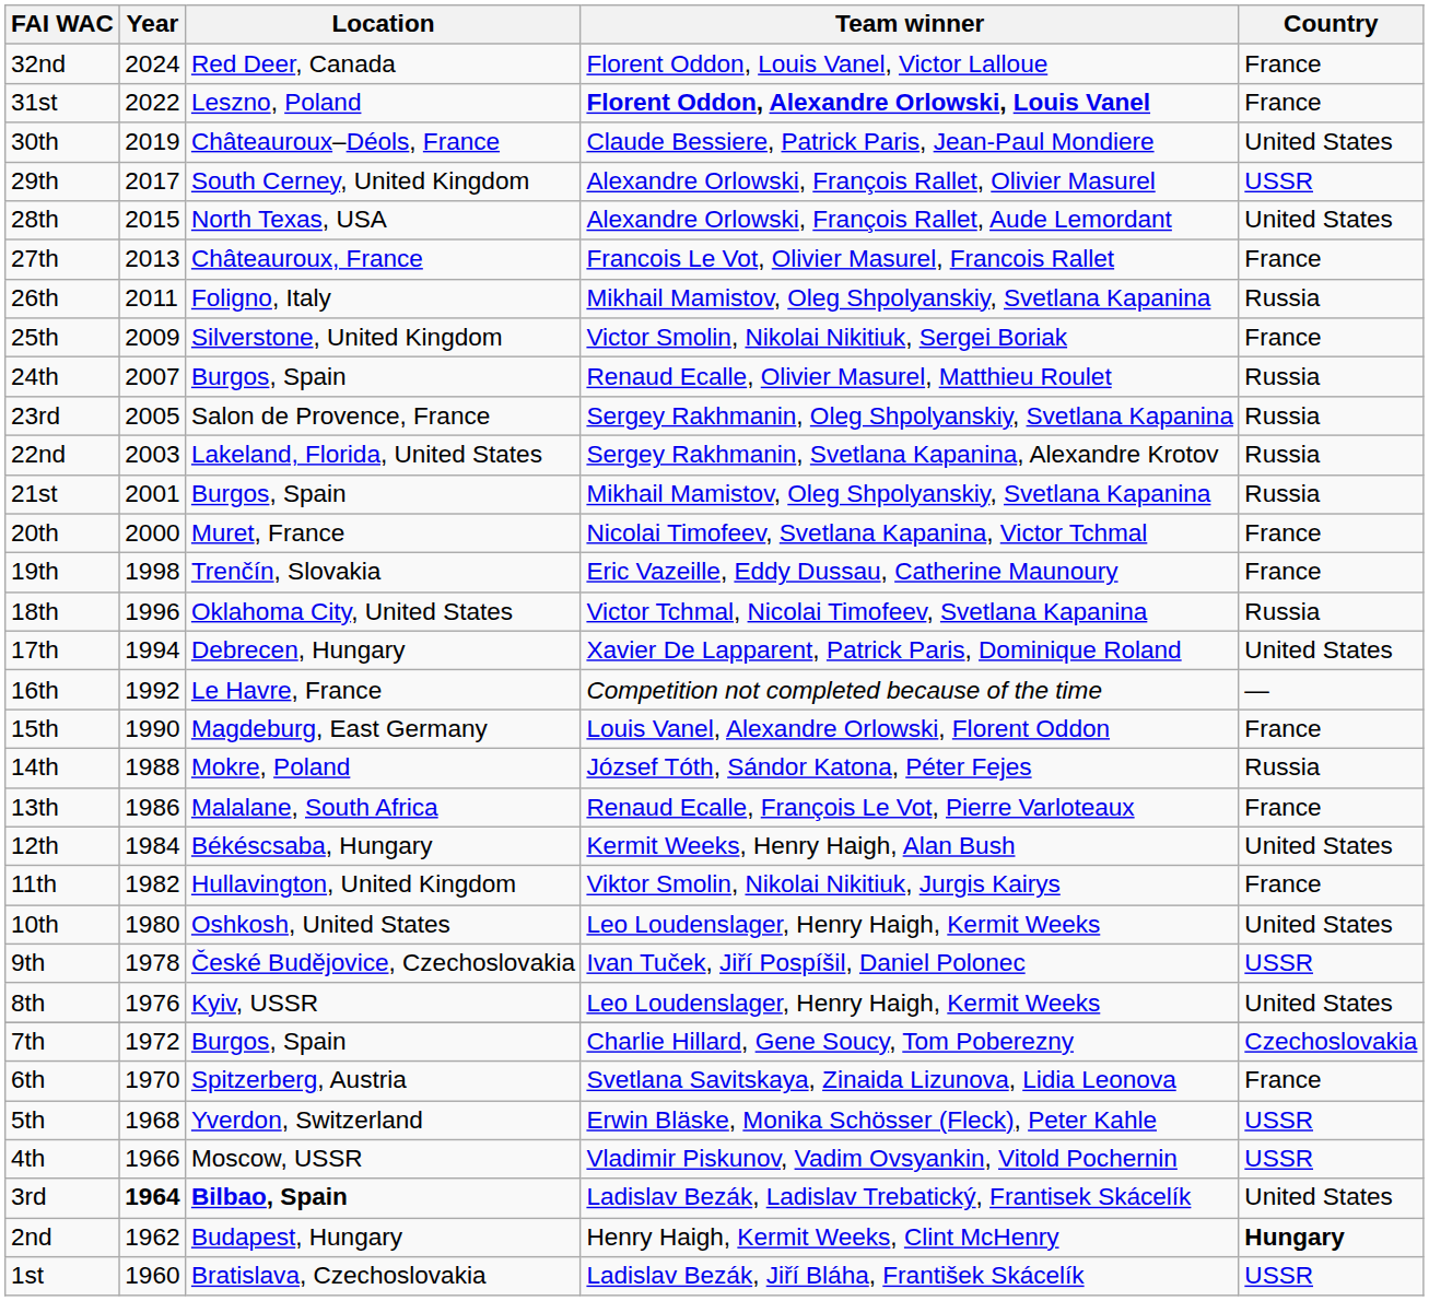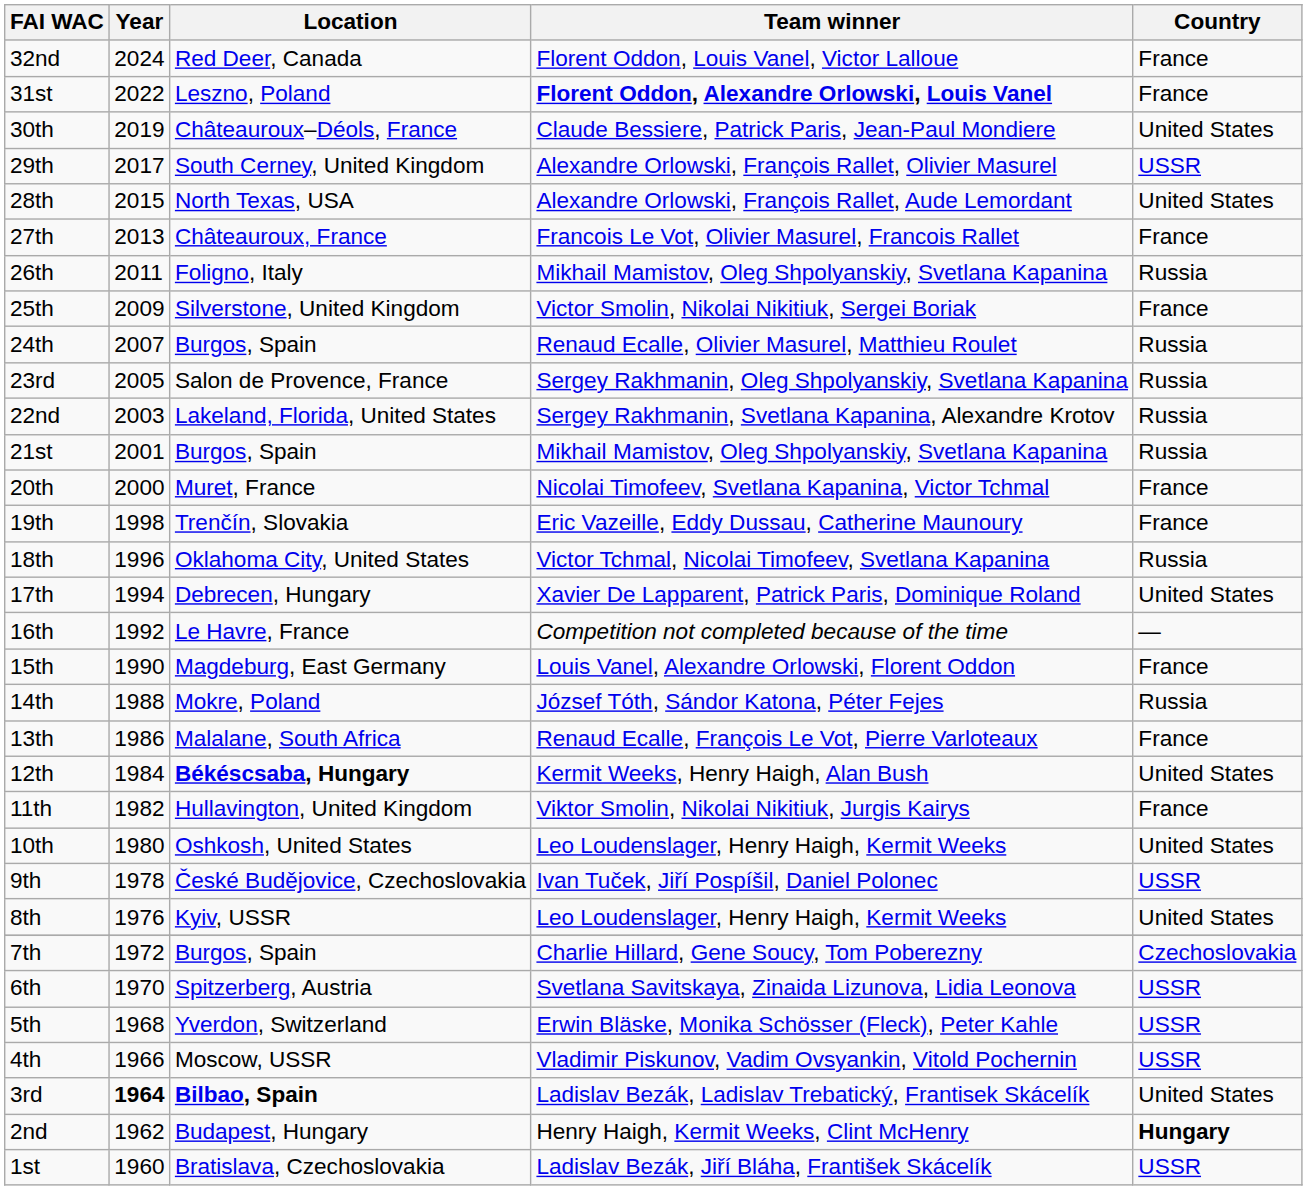 <table class="wikitable">
 <tr>
 <th>FAI WAC</th>
 <th>Year</th>
 <th>Location</th>
 <th>Team winner</th>
 <th>Country</th>
 </tr>
 <tr>
 <td>32nd</td>
 <td>2024</td>
 <td><a href='#'>Red Deer</a>, Canada</td>
 <td><a href='#'>Florent Oddon</a>, <a href='#'>Louis Vanel</a>, <a href='#'>Victor Lalloue</a></td>
 <td> France</td>
 </tr>
 <tr>
 <td>31st</td>
 <td>2022</td>
 <td><a href='#'>Leszno</a>, <a href='#'>Poland</a></td>
 <td><strong><a href='#'>Florent Oddon</a>, <a href='#'>Alexandre Orlowski</a>, <a href='#'>Louis Vanel</a></strong></td>
 <td> France</td>
 </tr>
 <tr>
 <td>30th</td>
 <td>2019</td>
 <td><a href='#'>Châteauroux</a>–<a href='#'>Déols</a>, <a href='#'>France</a></td>
 <td><a href='#'>Claude Bessiere</a>, <a href='#'>Patrick Paris</a>, <a href='#'>Jean-Paul Mondiere</a></td>
 <td> United States</td>
 </tr>
 <tr>
 <td>29th</td>
 <td>2017</td>
 <td><a href='#'>South Cerney</a>, United Kingdom</td>
 <td><a href='#'>Alexandre Orlowski</a>, <a href='#'>François Rallet</a>, <a href='#'>Olivier Masurel</a></td>
 <td> <a href='#'>USSR</a></td>
 </tr>
 <tr>
 <td>28th</td>
 <td>2015</td>
 <td><a href='#'>North Texas</a>, USA</td>
 <td><a href='#'>Alexandre Orlowski</a>, <a href='#'>François Rallet</a>, <a href='#'>Aude Lemordant</a></td>
 <td> United States</td>
 </tr>
 <tr>
 <td>27th</td>
 <td>2013</td>
 <td><a href='#'>Châteauroux, France</a></td>
 <td><a href='#'>Francois Le Vot</a>, <a href='#'>Olivier Masurel</a>, <a href='#'>Francois Rallet</a></td>
 <td> France</td>
 </tr>
 <tr>
 <td>26th</td>
 <td>2011</td>
 <td><a href='#'>Foligno</a>, Italy</td>
 <td><a href='#'>Mikhail Mamistov</a>, <a href='#'>Oleg Shpolyanskiy</a>, <a href='#'>Svetlana Kapanina</a></td>
 <td> Russia</td>
 </tr>
 <tr>
 <td>25th</td>
 <td>2009</td>
 <td><a href='#'>Silverstone</a>, United Kingdom</td>
 <td><a href='#'>Victor Smolin</a>, <a href='#'>Nikolai Nikitiuk</a>, <a href='#'>Sergei Boriak</a></td>
 <td> France</td>
 </tr>
 <tr>
 <td>24th</td>
 <td>2007</td>
 <td><a href='#'>Burgos</a>, Spain</td>
 <td><a href='#'>Renaud Ecalle</a>, <a href='#'>Olivier Masurel</a>, <a href='#'>Matthieu Roulet</a></td>
 <td> Russia</td>
 </tr>
 <tr>
 <td>23rd</td>
 <td>2005</td>
 <td>Salon de Provence, France</td>
 <td><a href='#'>Sergey Rakhmanin</a>, <a href='#'>Oleg Shpolyanskiy</a>, <a href='#'>Svetlana Kapanina</a></td>
 <td> Russia</td>
 </tr>
 <tr>
 <td>22nd</td>
 <td>2003</td>
 <td><a href='#'>Lakeland, Florida</a>, United States</td>
 <td><a href='#'>Sergey Rakhmanin</a>, <a href='#'>Svetlana Kapanina</a>, Alexandre Krotov</td>
 <td> Russia</td>
 </tr>
 <tr>
 <td>21st</td>
 <td>2001</td>
 <td><a href='#'>Burgos</a>, Spain</td>
 <td><a href='#'>Mikhail Mamistov</a>, <a href='#'>Oleg Shpolyanskiy</a>, <a href='#'>Svetlana Kapanina</a></td>
 <td> Russia</td>
 </tr>
 <tr>
 <td>20th</td>
 <td>2000</td>
 <td><a href='#'>Muret</a>, France</td>
 <td><a href='#'>Nicolai Timofeev</a>, <a href='#'>Svetlana Kapanina</a>, <a href='#'>Victor Tchmal</a></td>
 <td> France</td>
 </tr>
 <tr>
 <td>19th</td>
 <td>1998</td>
 <td><a href='#'>Trenčín</a>, Slovakia</td>
 <td><a href='#'>Eric Vazeille</a>, <a href='#'>Eddy Dussau</a>, <a href='#'>Catherine Maunoury</a></td>
 <td> France</td>
 </tr>
 <tr>
 <td>18th</td>
 <td>1996</td>
 <td><a href='#'>Oklahoma City</a>, United States</td>
 <td><a href='#'>Victor Tchmal</a>, <a href='#'>Nicolai Timofeev</a>, <a href='#'>Svetlana Kapanina</a></td>
 <td> Russia</td>
 </tr>
 <tr>
 <td>17th</td>
 <td>1994</td>
 <td><a href='#'>Debrecen</a>, Hungary</td>
 <td><a href='#'>Xavier De Lapparent</a>, <a href='#'>Patrick Paris</a>, <a href='#'>Dominique Roland</a></td>
 <td> United States</td>
 </tr>
 <tr>
 <td>16th</td>
 <td>1992</td>
 <td><a href='#'>Le Havre</a>, France</td>
 <td><em>Competition not completed because of the time</em></td>
 <td>—</td>
 </tr>
 <tr>
 <td>15th</td>
 <td>1990</td>
 <td><a href='#'>Magdeburg</a>, East Germany</td>
 <td><a href='#'>Louis Vanel</a>, <a href='#'>Alexandre Orlowski</a>, <a href='#'>Florent Oddon</a></td>
 <td> France</td>
 </tr>
 <tr>
 <td>14th</td>
 <td>1988</td>
 <td><a href='#'>Mokre</a>, <a href='#'>Poland</a></td>
 <td><a href='#'>József Tóth</a>, <a href='#'>Sándor Katona</a>, <a href='#'>Péter Fejes</a></td>
 <td> Russia</td>
 </tr>
 <tr>
 <td>13th</td>
 <td>1986</td>
 <td><a href='#'>Malalane</a>, <a href='#'>South Africa</a></td>
 <td><a href='#'>Renaud Ecalle</a>, <a href='#'>François Le Vot</a>, <a href='#'>Pierre Varloteaux</a></td>
 <td> France</td>
 </tr>
 <tr>
 <td>12th</td>
 <td>1984</td>
-<td><a href='#'>Békéscsaba</a>, Hungary</td>
+<td><strong><a href='#'>Békéscsaba</a>, Hungary</strong></td>
 <td><a href='#'>Kermit Weeks</a>, Henry Haigh, <a href='#'>Alan Bush</a></td>
 <td>United States</td>
 </tr>
 <tr>
 <td>11th</td>
 <td>1982</td>
 <td><a href='#'>Hullavington</a>, United Kingdom</td>
 <td><a href='#'>Viktor Smolin</a>, <a href='#'>Nikolai Nikitiuk</a>, <a href='#'>Jurgis Kairys</a></td>
 <td> France</td>
 </tr>
 <tr>
 <td>10th</td>
 <td>1980</td>
 <td><a href='#'>Oshkosh</a>, United States</td>
 <td><a href='#'>Leo Loudenslager</a>, Henry Haigh, <a href='#'>Kermit Weeks</a></td>
 <td> United States</td>
 </tr>
 <tr>
 <td>9th</td>
 <td>1978</td>
 <td><a href='#'>České Budějovice</a>, Czechoslovakia</td>
 <td><a href='#'>Ivan Tuček</a>, <a href='#'>Jiří Pospíšil</a>, <a href='#'>Daniel Polonec</a></td>
 <td> <a href='#'>USSR</a></td>
 </tr>
 <tr>
 <td>8th</td>
 <td>1976</td>
 <td><a href='#'>Kyiv</a>, USSR</td>
 <td><a href='#'>Leo Loudenslager</a>, Henry Haigh, <a href='#'>Kermit Weeks</a></td>
 <td> United States</td>
 </tr>
 <tr>
 </tr>
 <tr ||1974|| >
 </tr>
 <tr>
 <td>7th</td>
 <td>1972</td>
 <td><a href='#'>Burgos</a>, Spain</td>
 <td><a href='#'>Charlie Hillard</a>, <a href='#'>Gene Soucy</a>, <a href='#'>Tom Poberezny</a></td>
 <td> <a href='#'>Czechoslovakia</a></td>
 </tr>
 <tr>
 <td>6th</td>
 <td>1970</td>
 <td><a href='#'>Spitzerberg</a>, Austria</td>
 <td><a href='#'>Svetlana Savitskaya</a>, <a href='#'>Zinaida Lizunova</a>, <a href='#'>Lidia Leonova</a></td>
-<td> France</td>
+<td> <a href='#'>USSR</a></td>
 </tr>
 <tr>
 <td>5th</td>
 <td>1968</td>
 <td><a href='#'>Yverdon</a>, Switzerland</td>
 <td><a href='#'>Erwin Bläske</a>, <a href='#'>Monika Schösser (Fleck)</a>, <a href='#'>Peter Kahle</a></td>
 <td> <a href='#'>USSR</a></td>
 </tr>
 <tr>
 <td>4th</td>
 <td>1966</td>
 <td>Moscow, USSR</td>
 <td><a href='#'>Vladimir Piskunov</a>, <a href='#'>Vadim Ovsyankin</a>, <a href='#'>Vitold Pochernin</a></td>
 <td> <a href='#'>USSR</a></td>
 </tr>
 <tr>
 <td>3rd</td>
 <td><strong>1964</strong></td>
 <td><strong><a href='#'>Bilbao</a>, Spain</strong></td>
 <td><a href='#'>Ladislav Bezák</a>, <a href='#'>Ladislav Trebatický</a>, <a href='#'>Frantisek Skácelík</a></td>
 <td> United States</td>
 </tr>
 <tr>
 <td>2nd</td>
 <td>1962</td>
 <td><a href='#'>Budapest</a>, Hungary</td>
 <td>Henry Haigh, <a href='#'>Kermit Weeks</a>, <a href='#'>Clint McHenry</a></td>
 <td><strong> Hungary</strong></td>
 </tr>
 <tr>
 <td>1st</td>
 <td>1960</td>
 <td><a href='#'>Bratislava</a>, Czechoslovakia</td>
 <td><a href='#'>Ladislav Bezák</a>, <a href='#'>Jiří Bláha</a>, <a href='#'>František Skácelík</a></td>
 <td> <a href='#'>USSR</a></td>
 </tr>
 </table>
